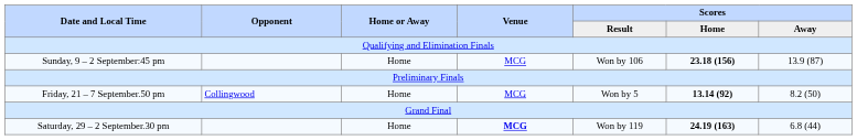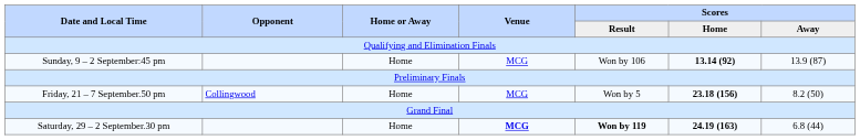 <table border=1 style="border-collapse:collapse; font-size:85%; text-align:center;" cellpadding=3 cellspacing=0 width=95%>
 <tr bgcolor=#C1D8FF>
 <th rowspan=2 width=17%>Date and Local Time</th>
 <th rowspan=2 width=12%>Opponent</th>
 <th rowspan=2 width=10%>Home or Away</th>
 <th rowspan=2 width=10%>Venue</th>
 <th colspan=3>Scores</th>
 </tr>
 <tr bgcolor=#EFEFEF>
 <th width=8%>Result</th>
 <th width=8%>Home</th>
 <th width=8%>Away</th>
 </tr>
 <tr bgcolor="#D0E7FF">
 <td colspan=7><a href='#'>Qualifying and Elimination Finals</a></td>
 </tr>
 <tr bgcolor=#F5FAFF>
 <td>Sunday, 9 – 2 September:45 pm</td>
 <td align=left></td>
 <td>Home</td>
 <td><a href='#'>MCG</a></td>
 <td>Won by 106</td>
-<td><strong>23.18 (156)</strong></td>
+<td><strong>13.14 (92)</strong></td>
 <td>13.9 (87)</td>
 </tr>
 <tr bgcolor="#D0E7FF">
 <td colspan=7><a href='#'>Preliminary Finals</a></td>
 </tr>
 <tr bgcolor=#F5FAFF>
 <td>Friday, 21 – 7 September.50 pm</td>
 <td align=left><a href='#'>Collingwood</a></td>
 <td>Home</td>
 <td><a href='#'>MCG</a></td>
 <td>Won by 5</td>
-<td><strong>13.14 (92)</strong></td>
+<td><strong>23.18 (156)</strong></td>
 <td>8.2 (50)</td>
 </tr>
 <tr bgcolor="#D0E7FF">
 <td colspan=7><a href='#'>Grand Final</a></td>
 </tr>
 <tr bgcolor=#F5FAFF>
 <td>Saturday, 29 – 2 September.30 pm</td>
 <td align=left></td>
 <td>Home</td>
 <td><strong><a href='#'>MCG</a></strong></td>
-<td>Won by 119</td>
+<td><strong>Won by 119</strong></td>
 <td><strong>24.19 (163)</strong></td>
 <td>6.8 (44)</td>
 </tr>
 </table>
